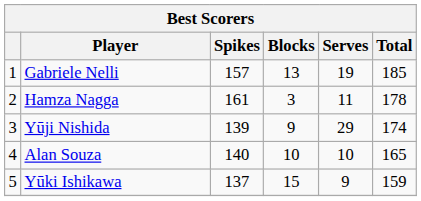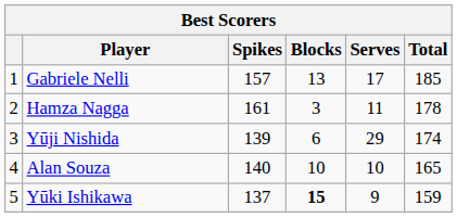 <table class="wikitable sortable" style=font-size:90%>
 <tr>
 <th colspan=6>Best Scorers</th>
 </tr>
 <tr>
 <th></th>
 <th width=158>Player</th>
 <th width=20>Spikes</th>
 <th width=20>Blocks</th>
 <th width=20>Serves</th>
 <th width=20>Total</th>
 </tr>
 <tr>
 <td align=center>1</td>
 <td> <a href='#'>Gabriele Nelli</a></td>
 <td align=center>157</td>
 <td align=center>13</td>
-<td align=center>19</td>
+<td align=center>17</td>
 <td align=center>185</td>
 </tr>
 <tr>
 <td>2</td>
 <td> <a href='#'>Hamza Nagga</a></td>
 <td align=center>161</td>
 <td align=center>3</td>
 <td align=center>11</td>
 <td align=center>178</td>
 </tr>
 <tr>
 <td>3</td>
 <td> <a href='#'>Yūji Nishida</a></td>
 <td align=center>139</td>
-<td align=center>9</td>
+<td align=center>6</td>
 <td align=center>29</td>
 <td align=center>174</td>
 </tr>
 <tr>
 <td>4</td>
 <td> <a href='#'>Alan Souza</a></td>
 <td align=center>140</td>
 <td align=center>10</td>
 <td align=center>10</td>
 <td align=center>165</td>
 </tr>
 <tr>
 <td>5</td>
 <td> <a href='#'>Yūki Ishikawa</a></td>
 <td align=center>137</td>
-<td align=center>15</td>
+<td align=center><strong>15</strong></td>
 <td align=center>9</td>
 <td align=center>159</td>
 </tr>
 <tr>
 </tr>
 </table>
